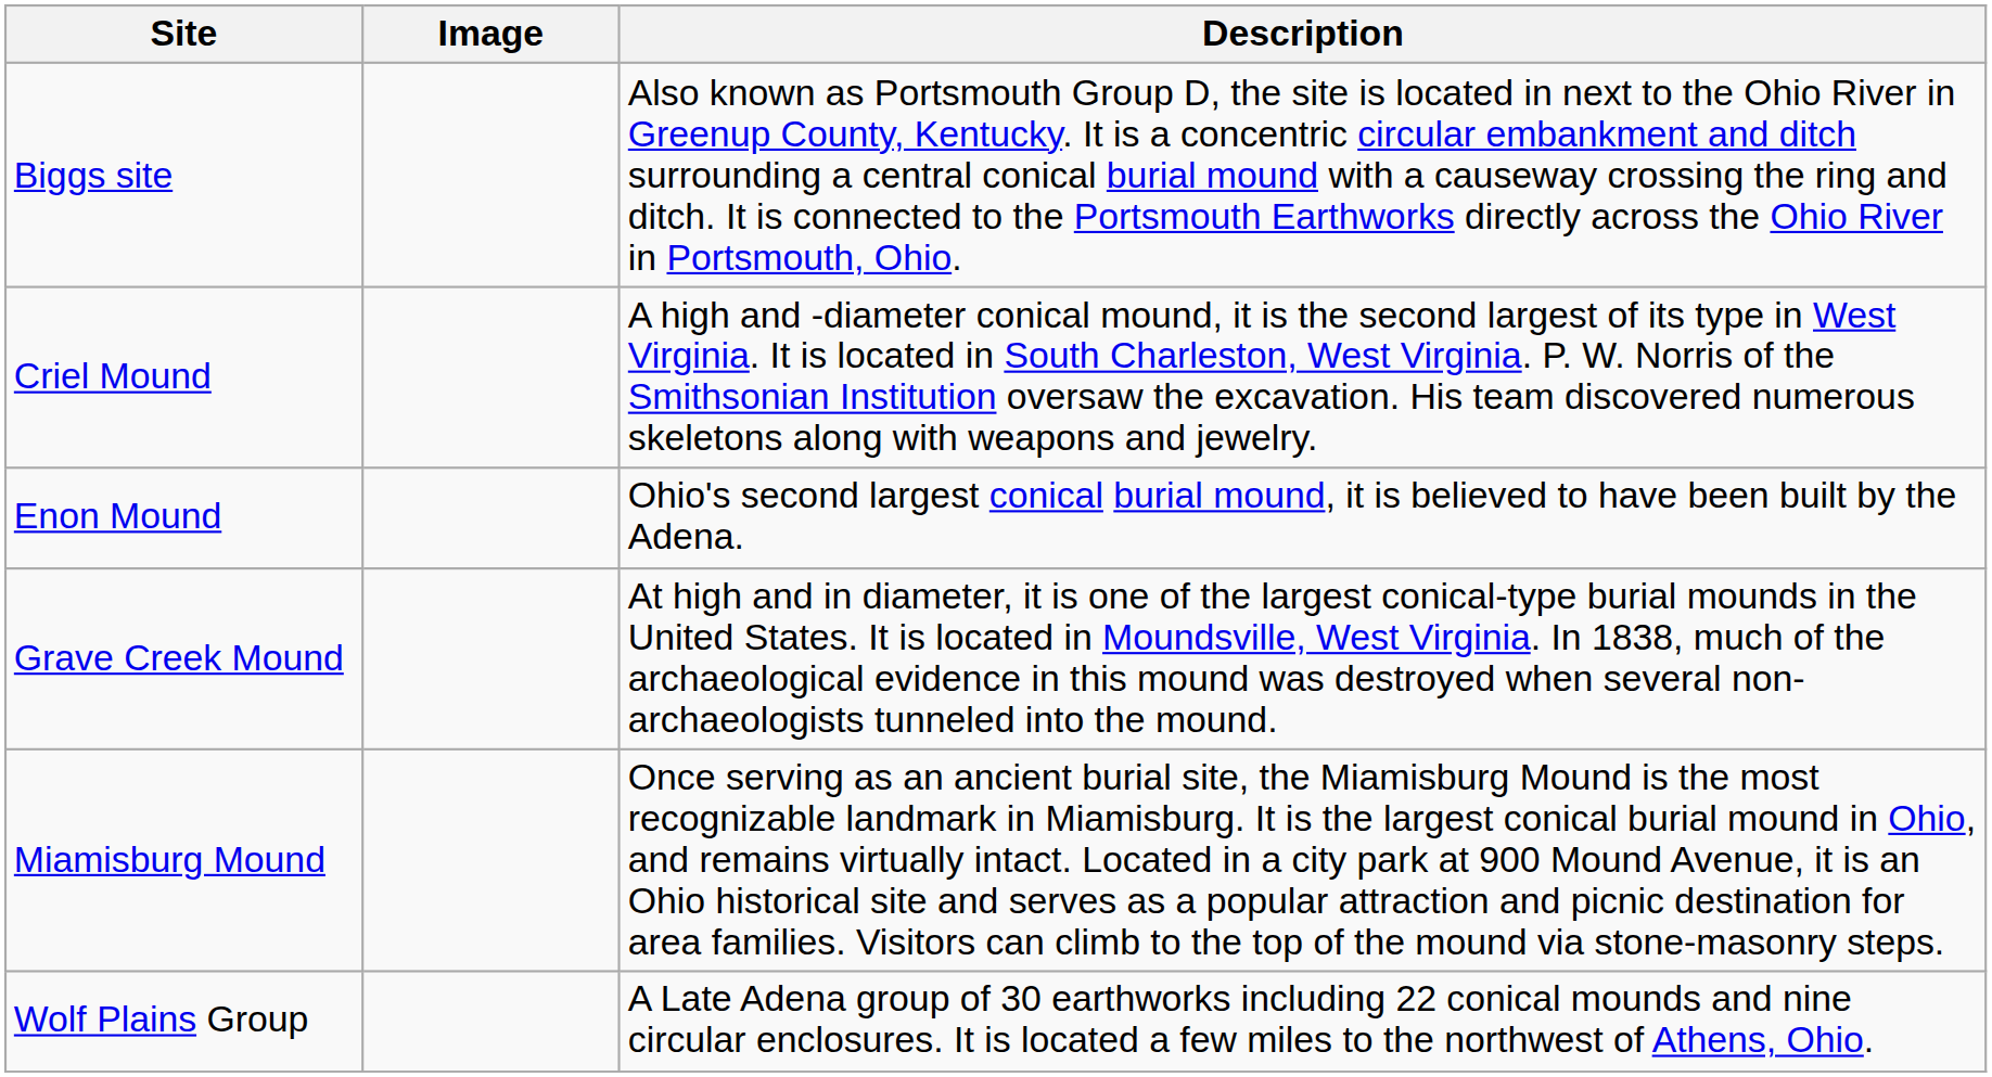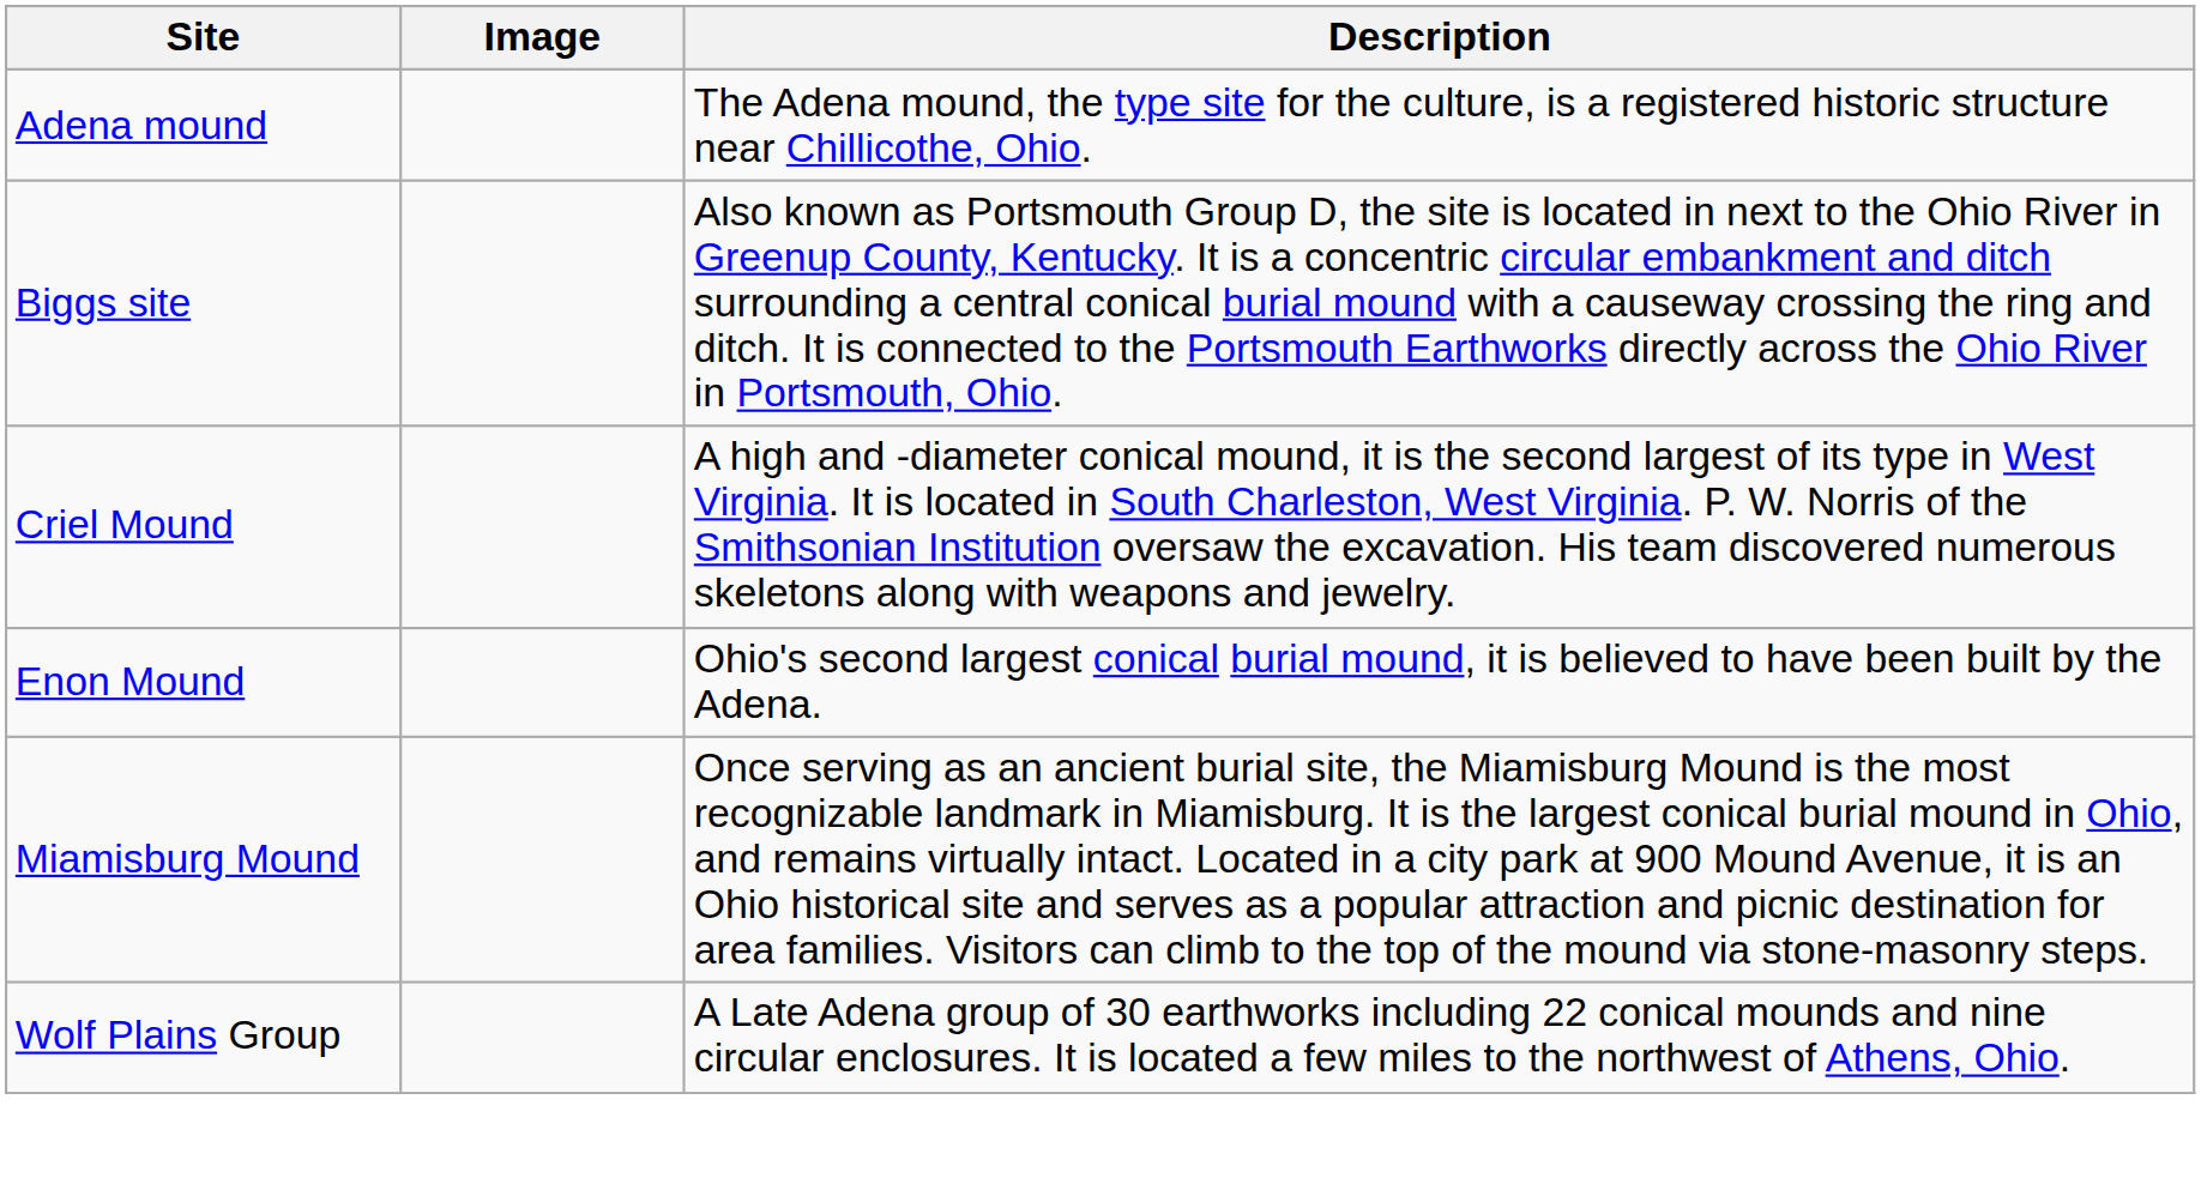 <table class="wikitable sortable" style="width:98%">
 <tr>
 <th width="18%">Site</th>
 <th width="13%">Image</th>
 <th width="69%">Description</th>
+</tr>
+<tr>
+<td><a href='#'>Adena mound</a></td>
+<td></td>
+<td>The Adena mound, the <a href='#'>type site</a> for the culture, is a registered historic structure near <a href='#'>Chillicothe, Ohio</a>.</td>
 </tr>
 <tr>
 <td><a href='#'>Biggs site</a></td>
 <td></td>
 <td>Also known as Portsmouth Group D, the site is located in next to the Ohio River in <a href='#'>Greenup County, Kentucky</a>. It is a concentric <a href='#'>circular embankment and ditch</a> surrounding a central conical <a href='#'>burial mound</a> with a causeway crossing the ring and ditch. It is connected to the <a href='#'>Portsmouth Earthworks</a> directly across the <a href='#'>Ohio River</a> in <a href='#'>Portsmouth, Ohio</a>.</td>
 </tr>
 <tr>
 <td><a href='#'>Criel Mound</a></td>
 <td></td>
 <td>A  high and -diameter conical mound, it is the second largest of its type in <a href='#'>West Virginia</a>. It is located in <a href='#'>South Charleston, West Virginia</a>. P. W. Norris of the <a href='#'>Smithsonian Institution</a> oversaw the excavation. His team discovered numerous skeletons along with weapons and jewelry.</td>
 </tr>
 <tr>
 <td><a href='#'>Enon Mound</a></td>
 <td></td>
 <td>Ohio's second largest <a href='#'>conical</a> <a href='#'>burial mound</a>, it is believed to have been built by the Adena.</td>
 </tr>
 <tr>
-<td><a href='#'>Grave Creek Mound</a></td>
-<td></td>
-<td>At  high and  in diameter, it is one of the largest conical-type burial mounds in the United States. It is located in <a href='#'>Moundsville, West Virginia</a>. In 1838, much of the archaeological evidence in this mound was destroyed when several non-archaeologists tunneled into the mound.</td>
-</tr>
-<tr>
 <td><a href='#'>Miamisburg Mound</a></td>
 <td></td>
 <td>Once serving as an ancient burial site, the Miamisburg Mound is the most recognizable landmark in Miamisburg. It is the largest conical burial mound in <a href='#'>Ohio</a>, and remains virtually intact. Located in a city park at 900 Mound Avenue, it is an Ohio historical site and serves as a popular attraction and picnic destination for area families. Visitors can climb to the top of the mound via stone-masonry steps.</td>
 </tr>
 <tr>
 <td><a href='#'>Wolf Plains</a> Group</td>
 <td></td>
 <td>A Late Adena group of 30 earthworks including 22 conical mounds and nine circular enclosures. It is located a few miles to the northwest of <a href='#'>Athens, Ohio</a>.</td>
 </tr>
 <tr>
 </tr>
 </table>
